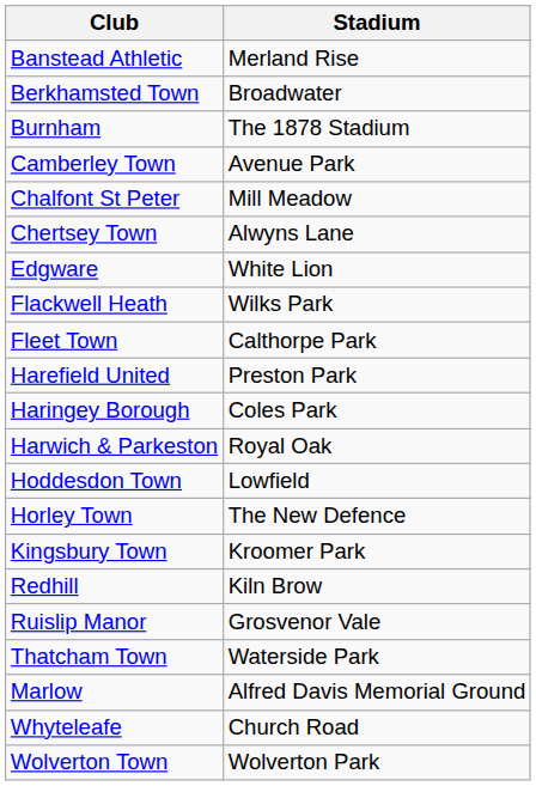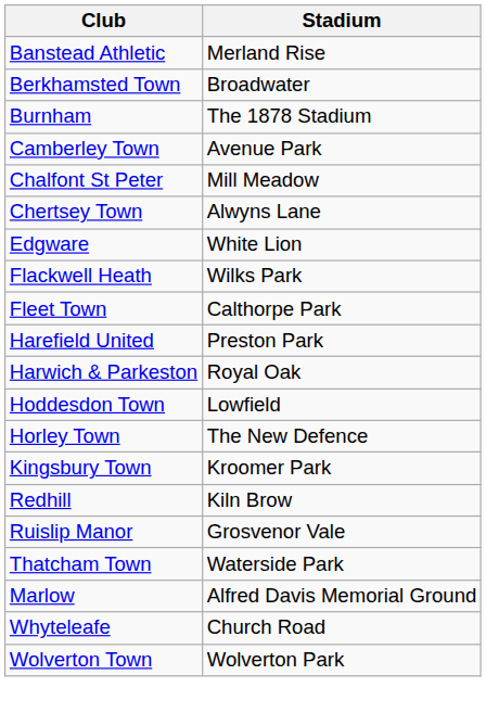 <table class="wikitable sortable">
 <tr>
 <th>Club</th>
 <th>Stadium</th>
 </tr>
 <tr>
 <td><a href='#'>Banstead Athletic</a></td>
 <td>Merland Rise</td>
 </tr>
 <tr>
 <td><a href='#'>Berkhamsted Town</a></td>
 <td>Broadwater</td>
 </tr>
 <tr>
 <td><a href='#'>Burnham</a></td>
 <td>The 1878 Stadium</td>
 </tr>
 <tr>
 <td><a href='#'>Camberley Town</a></td>
 <td>Avenue Park</td>
 </tr>
 <tr>
 <td><a href='#'>Chalfont St Peter</a></td>
 <td>Mill Meadow</td>
 </tr>
 <tr>
 <td><a href='#'>Chertsey Town</a></td>
 <td>Alwyns Lane</td>
 </tr>
 <tr>
 <td><a href='#'>Edgware</a></td>
 <td>White Lion</td>
 </tr>
 <tr>
 <td><a href='#'>Flackwell Heath</a></td>
 <td>Wilks Park</td>
 </tr>
 <tr>
 <td><a href='#'>Fleet Town</a></td>
 <td>Calthorpe Park</td>
 </tr>
 <tr>
 <td><a href='#'>Harefield United</a></td>
 <td>Preston Park</td>
 </tr>
 <tr>
-<td><a href='#'>Haringey Borough</a></td>
-<td>Coles Park</td>
-</tr>
-<tr>
 <td><a href='#'>Harwich & Parkeston</a></td>
 <td>Royal Oak</td>
 </tr>
 <tr>
 <td><a href='#'>Hoddesdon Town</a></td>
 <td>Lowfield</td>
 </tr>
 <tr>
 <td><a href='#'>Horley Town</a></td>
 <td>The New Defence</td>
 </tr>
 <tr>
 <td><a href='#'>Kingsbury Town</a></td>
 <td>Kroomer Park</td>
 </tr>
 <tr>
 <td><a href='#'>Redhill</a></td>
 <td>Kiln Brow</td>
 </tr>
 <tr>
 <td><a href='#'>Ruislip Manor</a></td>
 <td>Grosvenor Vale</td>
 </tr>
 <tr>
 <td><a href='#'>Thatcham Town</a></td>
 <td>Waterside Park</td>
 </tr>
 <tr>
 <td><a href='#'>Marlow</a></td>
 <td>Alfred Davis Memorial Ground</td>
 </tr>
 <tr>
 <td><a href='#'>Whyteleafe</a></td>
 <td>Church Road</td>
 </tr>
 <tr>
 <td><a href='#'>Wolverton Town</a></td>
 <td>Wolverton Park</td>
 </tr>
 </table>
